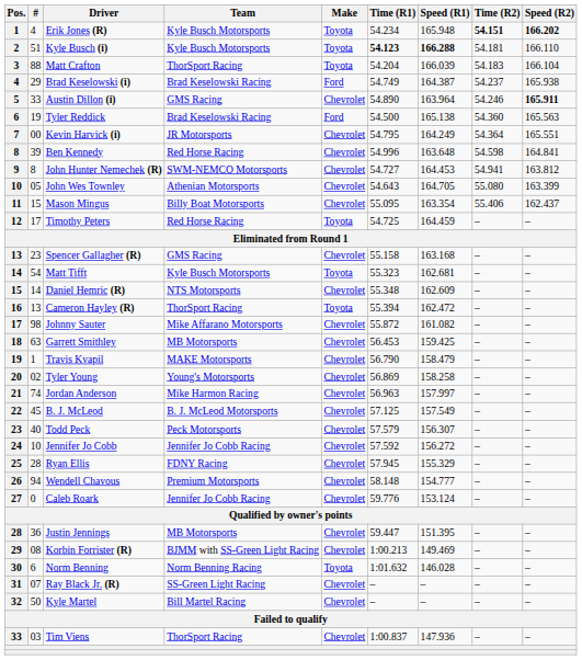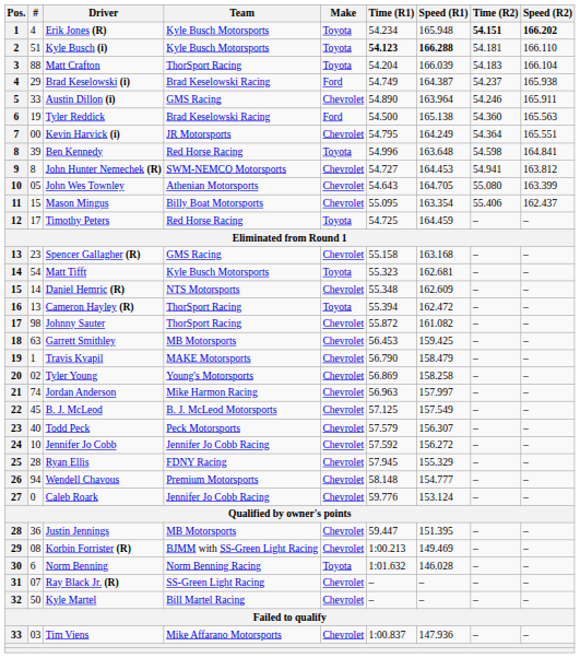 <table class="wikitable" style="font-size:95%">
 <tr>
 <th>Pos.</th>
 <th>#</th>
 <th>Driver</th>
 <th>Team</th>
 <th>Make</th>
 <th>Time (R1)</th>
 <th>Speed (R1)</th>
 <th>Time (R2)</th>
 <th>Speed (R2)</th>
 </tr>
 <tr>
 <th>1</th>
 <td>4</td>
 <td><a href='#'>Erik Jones</a> <strong>(R)</strong></td>
 <td><a href='#'>Kyle Busch Motorsports</a></td>
 <td><a href='#'>Toyota</a></td>
 <td>54.234</td>
 <td>165.948</td>
 <td><strong>54.151</strong></td>
 <td><strong>166.202</strong></td>
 </tr>
 <tr>
 <th>2</th>
 <td>51</td>
 <td><a href='#'>Kyle Busch</a> <strong>(i)</strong></td>
 <td><a href='#'>Kyle Busch Motorsports</a></td>
 <td><a href='#'>Toyota</a></td>
 <td><strong>54.123</strong></td>
 <td><strong>166.288</strong></td>
 <td>54.181</td>
 <td>166.110</td>
 </tr>
 <tr>
 <th>3</th>
 <td>88</td>
 <td><a href='#'>Matt Crafton</a></td>
 <td><a href='#'>ThorSport Racing</a></td>
 <td><a href='#'>Toyota</a></td>
 <td>54.204</td>
 <td>166.039</td>
 <td>54.183</td>
 <td>166.104</td>
 </tr>
 <tr>
 <th>4</th>
 <td>29</td>
 <td><a href='#'>Brad Keselowski</a> <strong>(i)</strong></td>
 <td><a href='#'>Brad Keselowski Racing</a></td>
 <td><a href='#'>Ford</a></td>
 <td>54.749</td>
 <td>164.387</td>
 <td>54.237</td>
 <td>165.938</td>
 </tr>
 <tr>
 <th>5</th>
 <td>33</td>
 <td><a href='#'>Austin Dillon</a> <strong>(i)</strong></td>
 <td><a href='#'>GMS Racing</a></td>
 <td><a href='#'>Chevrolet</a></td>
 <td>54.890</td>
 <td>163.964</td>
 <td>54.246</td>
-<td><strong>165.911</strong></td>
+<td>165.911</td>
 </tr>
 <tr>
 <th>6</th>
 <td>19</td>
 <td><a href='#'>Tyler Reddick</a></td>
 <td><a href='#'>Brad Keselowski Racing</a></td>
 <td><a href='#'>Ford</a></td>
 <td>54.500</td>
 <td>165.138</td>
 <td>54.360</td>
 <td>165.563</td>
 </tr>
 <tr>
 <th>7</th>
 <td>00</td>
 <td><a href='#'>Kevin Harvick</a> <strong>(i)</strong></td>
 <td><a href='#'>JR Motorsports</a></td>
 <td><a href='#'>Chevrolet</a></td>
 <td>54.795</td>
 <td>164.249</td>
 <td>54.364</td>
 <td>165.551</td>
 </tr>
 <tr>
 <th>8</th>
 <td>39</td>
 <td><a href='#'>Ben Kennedy</a></td>
 <td><a href='#'>Red Horse Racing</a></td>
-<td><a href='#'>Chevrolet</a></td>
+<td><a href='#'>Toyota</a></td>
 <td>54.996</td>
 <td>163.648</td>
 <td>54.598</td>
 <td>164.841</td>
 </tr>
 <tr>
 <th>9</th>
 <td>8</td>
 <td><a href='#'>John Hunter Nemechek</a> <strong>(R)</strong></td>
 <td><a href='#'>SWM-NEMCO Motorsports</a></td>
 <td><a href='#'>Chevrolet</a></td>
 <td>54.727</td>
 <td>164.453</td>
 <td>54.941</td>
 <td>163.812</td>
 </tr>
 <tr>
 <th>10</th>
 <td>05</td>
 <td><a href='#'>John Wes Townley</a></td>
 <td><a href='#'>Athenian Motorsports</a></td>
 <td><a href='#'>Chevrolet</a></td>
 <td>54.643</td>
 <td>164.705</td>
 <td>55.080</td>
 <td>163.399</td>
 </tr>
 <tr>
 <th>11</th>
 <td>15</td>
 <td><a href='#'>Mason Mingus</a></td>
 <td><a href='#'>Billy Boat Motorsports</a></td>
 <td><a href='#'>Chevrolet</a></td>
 <td>55.095</td>
 <td>163.354</td>
 <td>55.406</td>
 <td>162.437</td>
 </tr>
 <tr>
 <th>12</th>
 <td>17</td>
 <td><a href='#'>Timothy Peters</a></td>
 <td><a href='#'>Red Horse Racing</a></td>
 <td><a href='#'>Toyota</a></td>
 <td>54.725</td>
 <td>164.459</td>
 <td>–</td>
 <td>–</td>
 </tr>
 <tr>
 <th colspan="9">Eliminated from Round 1</th>
 </tr>
 <tr>
 <th>13</th>
 <td>23</td>
 <td><a href='#'>Spencer Gallagher</a> <strong>(R)</strong></td>
 <td><a href='#'>GMS Racing</a></td>
 <td><a href='#'>Chevrolet</a></td>
 <td>55.158</td>
 <td>163.168</td>
 <td>–</td>
 <td>–</td>
 </tr>
 <tr>
 <th>14</th>
 <td>54</td>
 <td><a href='#'>Matt Tifft</a></td>
 <td><a href='#'>Kyle Busch Motorsports</a></td>
 <td><a href='#'>Toyota</a></td>
 <td>55.323</td>
 <td>162.681</td>
 <td>–</td>
 <td>–</td>
 </tr>
 <tr>
 <th>15</th>
 <td>14</td>
 <td><a href='#'>Daniel Hemric</a> <strong>(R)</strong></td>
 <td><a href='#'>NTS Motorsports</a></td>
 <td><a href='#'>Chevrolet</a></td>
 <td>55.348</td>
 <td>162.609</td>
 <td>–</td>
 <td>–</td>
 </tr>
 <tr>
 <th>16</th>
 <td>13</td>
 <td><a href='#'>Cameron Hayley</a> <strong>(R)</strong></td>
 <td><a href='#'>ThorSport Racing</a></td>
 <td><a href='#'>Toyota</a></td>
 <td>55.394</td>
 <td>162.472</td>
 <td>–</td>
 <td>–</td>
 </tr>
 <tr>
 <th>17</th>
 <td>98</td>
 <td><a href='#'>Johnny Sauter</a></td>
-<td><a href='#'>Mike Affarano Motorsports</a></td>
+<td><a href='#'>ThorSport Racing</a></td>
 <td><a href='#'>Chevrolet</a></td>
 <td>55.872</td>
 <td>161.082</td>
 <td>–</td>
 <td>–</td>
 </tr>
 <tr>
 <th>18</th>
 <td>63</td>
 <td><a href='#'>Garrett Smithley</a></td>
 <td><a href='#'>MB Motorsports</a></td>
 <td><a href='#'>Chevrolet</a></td>
 <td>56.453</td>
 <td>159.425</td>
 <td>–</td>
 <td>–</td>
 </tr>
 <tr>
 <th>19</th>
 <td>1</td>
 <td><a href='#'>Travis Kvapil</a></td>
 <td><a href='#'>MAKE Motorsports</a></td>
 <td><a href='#'>Chevrolet</a></td>
 <td>56.790</td>
 <td>158.479</td>
 <td>–</td>
 <td>–</td>
 </tr>
 <tr>
 <th>20</th>
 <td>02</td>
 <td><a href='#'>Tyler Young</a></td>
 <td><a href='#'>Young's Motorsports</a></td>
 <td><a href='#'>Chevrolet</a></td>
 <td>56.869</td>
 <td>158.258</td>
 <td>–</td>
 <td>–</td>
 </tr>
 <tr>
 <th>21</th>
 <td>74</td>
 <td><a href='#'>Jordan Anderson</a></td>
 <td><a href='#'>Mike Harmon Racing</a></td>
 <td><a href='#'>Chevrolet</a></td>
 <td>56.963</td>
 <td>157.997</td>
 <td>–</td>
 <td>–</td>
 </tr>
 <tr>
 <th>22</th>
 <td>45</td>
 <td><a href='#'>B. J. McLeod</a></td>
 <td><a href='#'>B. J. McLeod Motorsports</a></td>
 <td><a href='#'>Chevrolet</a></td>
 <td>57.125</td>
 <td>157.549</td>
 <td>–</td>
 <td>–</td>
 </tr>
 <tr>
 <th>23</th>
 <td>40</td>
 <td><a href='#'>Todd Peck</a></td>
 <td><a href='#'>Peck Motorsports</a></td>
 <td><a href='#'>Chevrolet</a></td>
 <td>57.579</td>
 <td>156.307</td>
 <td>–</td>
 <td>–</td>
 </tr>
 <tr>
 <th>24</th>
 <td>10</td>
 <td><a href='#'>Jennifer Jo Cobb</a></td>
 <td><a href='#'>Jennifer Jo Cobb Racing</a></td>
 <td><a href='#'>Chevrolet</a></td>
 <td>57.592</td>
 <td>156.272</td>
 <td>–</td>
 <td>–</td>
 </tr>
 <tr>
 <th>25</th>
 <td>28</td>
 <td><a href='#'>Ryan Ellis</a></td>
 <td><a href='#'>FDNY Racing</a></td>
 <td><a href='#'>Chevrolet</a></td>
 <td>57.945</td>
 <td>155.329</td>
 <td>–</td>
 <td>–</td>
 </tr>
 <tr>
 <th>26</th>
 <td>94</td>
 <td><a href='#'>Wendell Chavous</a></td>
 <td><a href='#'>Premium Motorsports</a></td>
 <td><a href='#'>Chevrolet</a></td>
 <td>58.148</td>
 <td>154.777</td>
 <td>–</td>
 <td>–</td>
 </tr>
 <tr>
 <th>27</th>
 <td>0</td>
 <td><a href='#'>Caleb Roark</a></td>
 <td><a href='#'>Jennifer Jo Cobb Racing</a></td>
 <td><a href='#'>Chevrolet</a></td>
 <td>59.776</td>
 <td>153.124</td>
 <td>–</td>
 <td>–</td>
 </tr>
 <tr>
 <th colspan="9">Qualified by owner's points</th>
 </tr>
 <tr>
 <th>28</th>
 <td>36</td>
 <td><a href='#'>Justin Jennings</a></td>
 <td><a href='#'>MB Motorsports</a></td>
 <td><a href='#'>Chevrolet</a></td>
 <td>59.447</td>
 <td>151.395</td>
 <td>–</td>
 <td>–</td>
 </tr>
 <tr>
 <th>29</th>
 <td>08</td>
 <td><a href='#'>Korbin Forrister</a> <strong>(R)</strong></td>
 <td><a href='#'>BJMM</a> with <a href='#'>SS-Green Light Racing</a></td>
 <td><a href='#'>Chevrolet</a></td>
 <td>1:00.213</td>
 <td>149.469</td>
 <td>–</td>
 <td>–</td>
 </tr>
 <tr>
 <th>30</th>
 <td>6</td>
 <td><a href='#'>Norm Benning</a></td>
 <td><a href='#'>Norm Benning Racing</a></td>
 <td><a href='#'>Toyota</a></td>
 <td>1:01.632</td>
 <td>146.028</td>
 <td>–</td>
 <td>–</td>
 </tr>
 <tr>
 <th>31</th>
 <td>07</td>
 <td><a href='#'>Ray Black Jr.</a> <strong>(R)</strong></td>
 <td><a href='#'>SS-Green Light Racing</a></td>
 <td><a href='#'>Chevrolet</a></td>
 <td>–</td>
 <td>–</td>
 <td>–</td>
 <td>–</td>
 </tr>
 <tr>
 <th>32</th>
 <td>50</td>
 <td><a href='#'>Kyle Martel</a></td>
 <td><a href='#'>Bill Martel Racing</a></td>
 <td><a href='#'>Chevrolet</a></td>
 <td>–</td>
 <td>–</td>
 <td>–</td>
 <td>–</td>
 </tr>
 <tr>
 <th colspan="9">Failed to qualify</th>
 </tr>
 <tr>
 <th>33</th>
 <td>03</td>
 <td><a href='#'>Tim Viens</a></td>
-<td><a href='#'>ThorSport Racing</a></td>
+<td><a href='#'>Mike Affarano Motorsports</a></td>
 <td><a href='#'>Chevrolet</a></td>
 <td>1:00.837</td>
 <td>147.936</td>
 <td>–</td>
 <td>–</td>
 </tr>
 <tr>
 <th colspan="9"></th>
 </tr>
 <tr>
 <th colspan="9"></th>
 </tr>
 </table>
